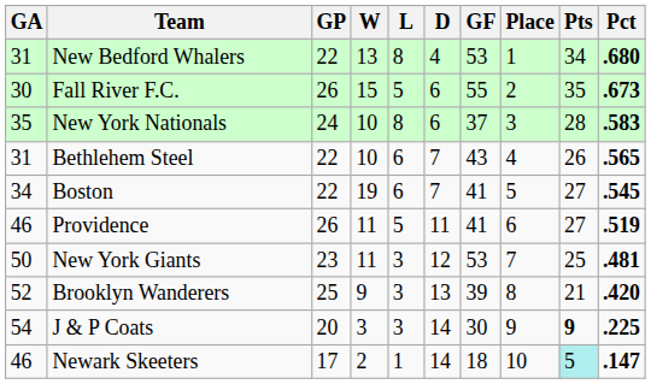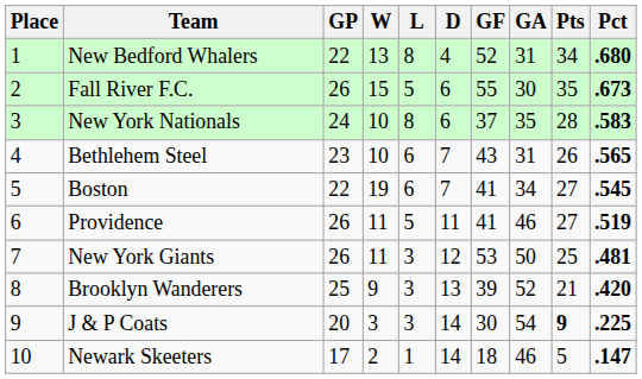 <table class="wikitable">
 <tr>
-<th width="20">GA</th>
+<th>Place</th>
 <th width="190">Team</th>
 <th width="20">GP</th>
 <th width="20">W</th>
 <th width="20">L</th>
 <th width="20">D</th>
 <th width="20">GF</th>
-<th>Place</th>
+<th width="20">GA</th>
 <th>Pts</th>
 <th>Pct</th>
 </tr>
 <tr bgcolor=#ccffcc>
-<td>31</td>
+<td>1</td>
 <td>New Bedford Whalers</td>
 <td>22</td>
 <td>13</td>
 <td>8</td>
 <td>4</td>
-<td>53</td>
-<td>1</td>
+<td>52</td>
+<td>31</td>
 <td>34</td>
 <td><strong>.680</strong></td>
 </tr>
 <tr bgcolor=#ccffcc>
-<td>30</td>
+<td>2</td>
 <td>Fall River F.C.</td>
 <td>26</td>
 <td>15</td>
 <td>5</td>
 <td>6</td>
 <td>55</td>
-<td>2</td>
+<td>30</td>
 <td>35</td>
 <td><strong>.673</strong></td>
 </tr>
 <tr bgcolor=#ccffcc>
-<td>35</td>
+<td>3</td>
 <td>New York Nationals</td>
 <td>24</td>
 <td>10</td>
 <td>8</td>
 <td>6</td>
 <td>37</td>
-<td>3</td>
+<td>35</td>
 <td>28</td>
 <td><strong>.583</strong></td>
 </tr>
 <tr>
-<td>31</td>
+<td>4</td>
 <td>Bethlehem Steel</td>
-<td>22</td>
+<td>23</td>
 <td>10</td>
 <td>6</td>
 <td>7</td>
 <td>43</td>
-<td>4</td>
+<td>31</td>
 <td>26</td>
 <td><strong>.565</strong></td>
 </tr>
 <tr>
-<td>34</td>
+<td>5</td>
 <td>Boston</td>
 <td>22</td>
 <td>19</td>
 <td>6</td>
 <td>7</td>
 <td>41</td>
-<td>5</td>
+<td>34</td>
 <td>27</td>
 <td><strong>.545</strong></td>
 </tr>
 <tr>
-<td>46</td>
+<td>6</td>
 <td>Providence</td>
 <td>26</td>
 <td>11</td>
 <td>5</td>
 <td>11</td>
 <td>41</td>
-<td>6</td>
+<td>46</td>
 <td>27</td>
 <td><strong>.519</strong></td>
 </tr>
 <tr>
-<td>50</td>
+<td>7</td>
 <td>New York Giants</td>
-<td>23</td>
+<td>26</td>
 <td>11</td>
 <td>3</td>
 <td>12</td>
 <td>53</td>
-<td>7</td>
+<td>50</td>
 <td>25</td>
 <td><strong>.481</strong></td>
 </tr>
 <tr>
-<td>52</td>
+<td>8</td>
 <td>Brooklyn Wanderers</td>
 <td>25</td>
 <td>9</td>
 <td>3</td>
 <td>13</td>
 <td>39</td>
-<td>8</td>
+<td>52</td>
 <td>21</td>
 <td><strong>.420</strong></td>
 </tr>
 <tr>
-<td>54</td>
+<td>9</td>
 <td>J & P Coats</td>
 <td>20</td>
 <td>3</td>
 <td>3</td>
 <td>14</td>
 <td>30</td>
-<td>9</td>
+<td>54</td>
 <td><strong>9</strong></td>
 <td><strong>.225</strong></td>
 </tr>
 <tr>
-<td>46</td>
+<td>10</td>
 <td>Newark Skeeters</td>
 <td>17</td>
 <td>2</td>
 <td>1</td>
 <td>14</td>
 <td>18</td>
-<td>10</td>
-<td style="background: paleturquoise;">5</td>
+<td>46</td>
+<td>5</td>
 <td><strong>.147</strong></td>
 </tr>
 </table>
